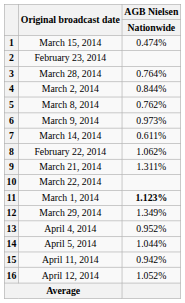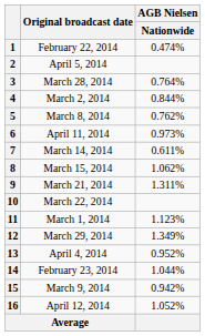 <table class="wikitable" style="text-align:center">
 <tr>
 <th rowspan="2"></th>
 <th rowspan="2">Original broadcast date</th>
 <th colspan="2">AGB Nielsen</th>
 </tr>
 <tr>
 <th>Nationwide</th>
 </tr>
 <tr>
 <th>1</th>
-<td>March 15, 2014</td>
+<td>February 22, 2014</td>
 <td>0.474%</td>
 </tr>
 <tr>
 <th>2</th>
-<td>February 23, 2014</td>
+<td>April 5, 2014</td>
 <td></td>
 </tr>
 <tr>
 <th>3</th>
 <td>March 28, 2014</td>
 <td>0.764%</td>
 </tr>
 <tr>
 <th>4</th>
 <td>March 2, 2014</td>
 <td>0.844%</td>
 </tr>
 <tr>
 <th>5</th>
 <td>March 8, 2014</td>
 <td>0.762%</td>
 </tr>
 <tr>
 <th>6</th>
-<td>March 9, 2014</td>
+<td>April 11, 2014</td>
 <td>0.973%</td>
 </tr>
 <tr>
 <th>7</th>
 <td>March 14, 2014</td>
 <td>0.611%</td>
 </tr>
 <tr>
 <th>8</th>
-<td>February 22, 2014</td>
+<td>March 15, 2014</td>
 <td>1.062%</td>
 </tr>
 <tr>
 <th>9</th>
 <td>March 21, 2014</td>
 <td>1.311%</td>
 </tr>
 <tr>
 <th>10</th>
 <td>March 22, 2014</td>
 <td></td>
 </tr>
 <tr>
 <th>11</th>
 <td>March 1, 2014</td>
-<td><strong>1.123%</strong></td>
+<td>1.123%</td>
 </tr>
 <tr>
 <th>12</th>
 <td>March 29, 2014</td>
 <td>1.349%</td>
 </tr>
 <tr>
 <th>13</th>
 <td>April 4, 2014</td>
 <td>0.952%</td>
 </tr>
 <tr>
 <th>14</th>
-<td>April 5, 2014</td>
+<td>February 23, 2014</td>
 <td>1.044%</td>
 </tr>
 <tr>
 <th>15</th>
-<td>April 11, 2014</td>
+<td>March 9, 2014</td>
 <td>0.942%</td>
 </tr>
 <tr>
 <th>16</th>
 <td>April 12, 2014</td>
 <td>1.052%</td>
 </tr>
 <tr>
 <th colspan=2>Average</th>
 <th></th>
 </tr>
 </table>
